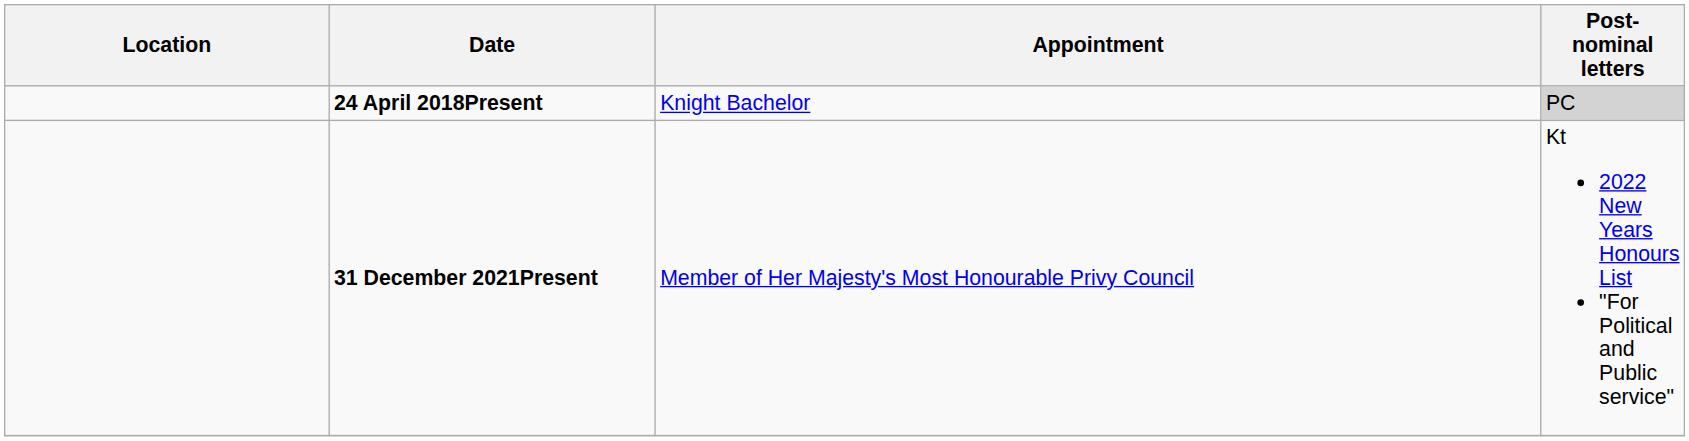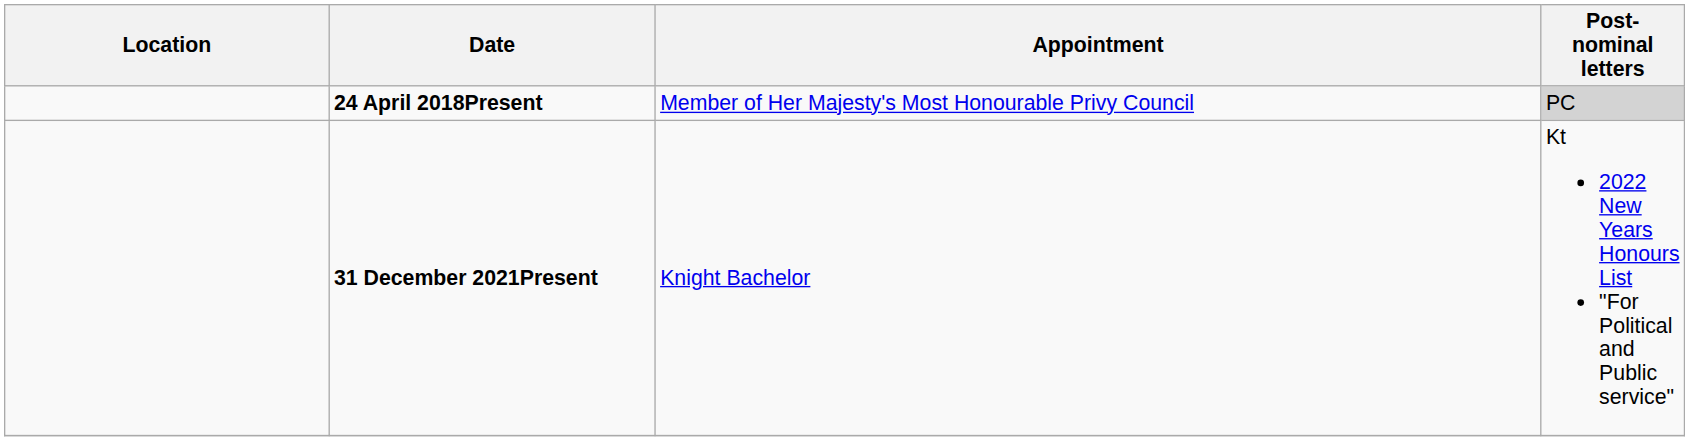 <table class="wikitable" style="width:100%;">
 <tr>
 <th style="width:20%;">Location</th>
 <th style="width:20%;">Date</th>
 <th style="width:55%;">Appointment</th>
 <th style="width:5%;">Post-nominal letters</th>
 </tr>
 <tr>
 <td></td>
 <td><strong>24 April 2018Present</strong></td>
-<td><a href='#'>Knight Bachelor</a></td>
+<td><a href='#'>Member of Her Majesty's Most Honourable Privy Council</a></td>
 <td style="background: lightgrey;">PC</td>
 </tr>
 <tr>
 <td></td>
 <td><strong>31 December 2021Present</strong></td>
-<td><a href='#'>Member of Her Majesty's Most Honourable Privy Council</a></td>
+<td><a href='#'>Knight Bachelor</a></td>
 <td>Kt<br><ul><li><a href='#'>2022 New Years Honours List</a></li><li>"For Political and Public service"</li></ul></td>
 </tr>
 <tr>
 </tr>
 </table>
